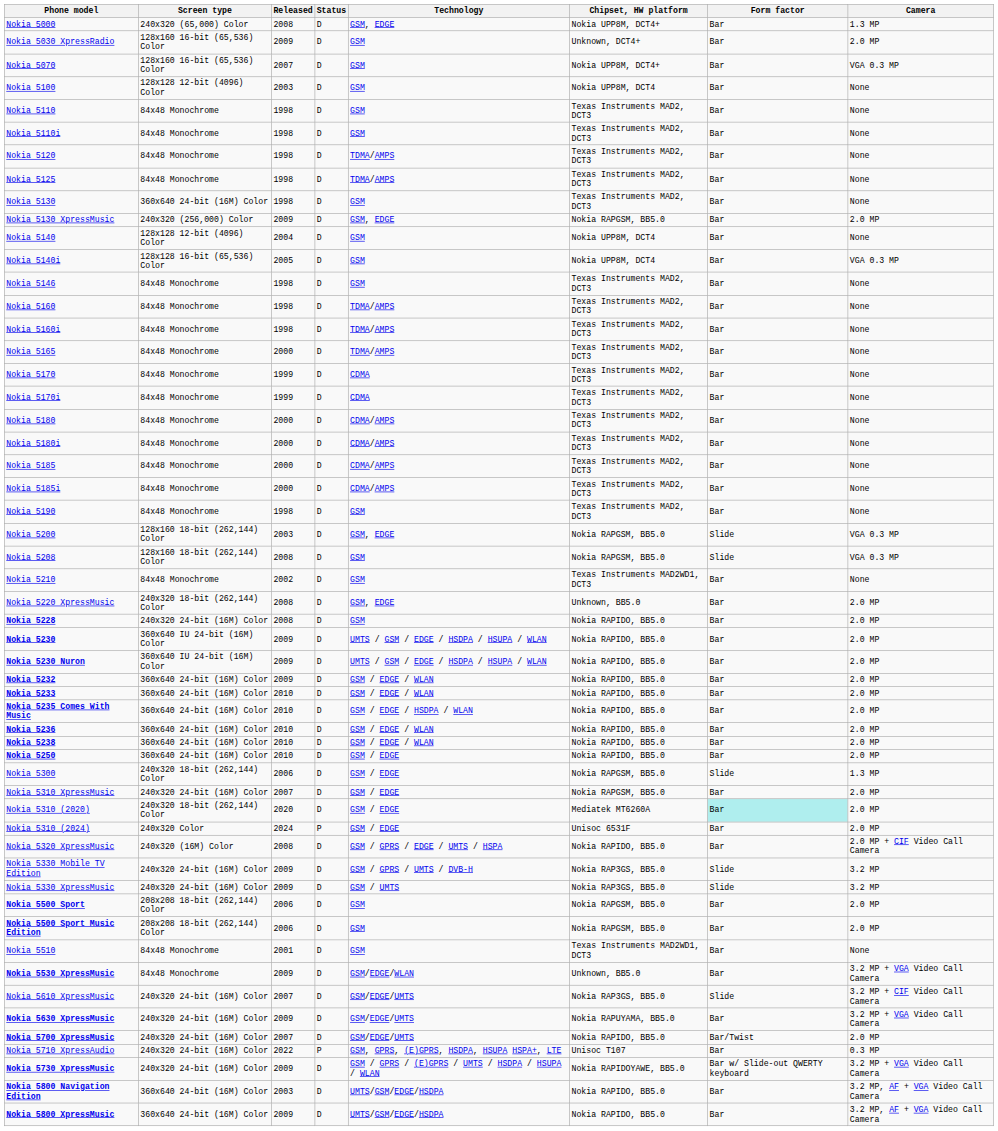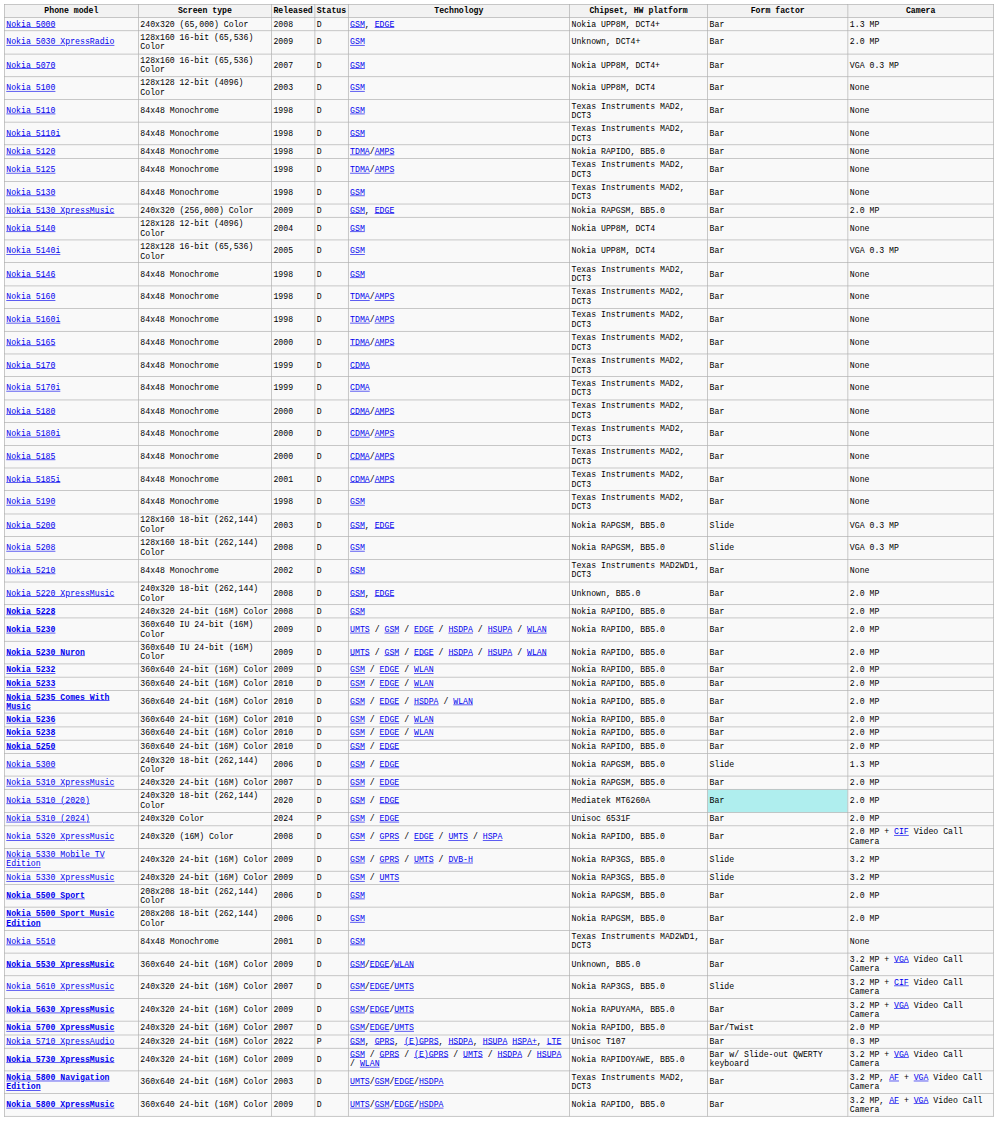 <table class="wikitable sortable">
 <tr>
 <th>Phone model</th>
 <th>Screen type</th>
 <th>Released</th>
 <th>Status</th>
 <th>Technology</th>
 <th>Chipset, HW platform</th>
 <th>Form factor</th>
 <th>Camera</th>
 </tr>
 <tr>
 <td><a href='#'>Nokia 5000</a></td>
 <td>240x320 (65,000) Color</td>
 <td>2008</td>
 <td>D</td>
 <td><a href='#'>GSM</a>, <a href='#'>EDGE</a></td>
 <td>Nokia UPP8M, DCT4+</td>
 <td>Bar</td>
 <td>1.3 MP</td>
 </tr>
 <tr>
 <td><a href='#'>Nokia 5030 XpressRadio</a></td>
 <td>128x160 16-bit (65,536) Color</td>
 <td>2009</td>
 <td>D</td>
 <td><a href='#'>GSM</a></td>
 <td>Unknown, DCT4+</td>
 <td>Bar</td>
 <td>2.0 MP</td>
 </tr>
 <tr>
 <td><a href='#'>Nokia 5070</a></td>
 <td>128x160 16-bit (65,536) Color</td>
 <td>2007</td>
 <td>D</td>
 <td><a href='#'>GSM</a></td>
 <td>Nokia UPP8M, DCT4+</td>
 <td>Bar</td>
 <td>VGA 0.3 MP</td>
 </tr>
 <tr>
 <td><a href='#'>Nokia 5100</a></td>
 <td>128x128 12-bit (4096) Color</td>
 <td>2003</td>
 <td>D</td>
 <td><a href='#'>GSM</a></td>
 <td>Nokia UPP8M, DCT4</td>
 <td>Bar</td>
 <td>None</td>
 </tr>
 <tr>
 <td><a href='#'>Nokia 5110</a></td>
 <td>84x48 Monochrome</td>
 <td>1998</td>
 <td>D</td>
 <td><a href='#'>GSM</a></td>
 <td>Texas Instruments MAD2, DCT3</td>
 <td>Bar</td>
 <td>None</td>
 </tr>
 <tr>
 <td><a href='#'>Nokia 5110i</a></td>
 <td>84x48 Monochrome</td>
 <td>1998</td>
 <td>D</td>
 <td><a href='#'>GSM</a></td>
 <td>Texas Instruments MAD2, DCT3</td>
 <td>Bar</td>
 <td>None</td>
 </tr>
 <tr>
 <td><a href='#'>Nokia 5120</a></td>
 <td>84x48 Monochrome</td>
 <td>1998</td>
 <td>D</td>
 <td><a href='#'>TDMA</a>/<a href='#'>AMPS</a></td>
-<td>Texas Instruments MAD2, DCT3</td>
+<td>Nokia RAPIDO, BB5.0</td>
 <td>Bar</td>
 <td>None</td>
 </tr>
 <tr = 8>
 <td><a href='#'>Nokia 5125</a></td>
 <td>84x48 Monochrome</td>
 <td>1998</td>
 <td>D</td>
 <td><a href='#'>TDMA</a>/<a href='#'>AMPS</a></td>
 <td>Texas Instruments MAD2, DCT3</td>
 <td>Bar</td>
 <td>None</td>
 </tr>
 <tr>
 <td><a href='#'>Nokia 5130</a></td>
-<td>360x640 24-bit (16M) Color</td>
+<td>84x48 Monochrome</td>
 <td>1998</td>
 <td>D</td>
 <td><a href='#'>GSM</a></td>
 <td>Texas Instruments MAD2, DCT3</td>
 <td>Bar</td>
 <td>None</td>
 </tr>
 <tr>
 <td><a href='#'>Nokia 5130 XpressMusic</a></td>
 <td>240x320 (256,000) Color</td>
 <td>2009</td>
 <td>D</td>
 <td><a href='#'>GSM</a>, <a href='#'>EDGE</a></td>
 <td>Nokia RAPGSM, BB5.0</td>
 <td>Bar</td>
 <td>2.0 MP</td>
 </tr>
 <tr>
 <td><a href='#'>Nokia 5140</a></td>
 <td>128x128 12-bit (4096) Color</td>
 <td>2004</td>
 <td>D</td>
 <td><a href='#'>GSM</a></td>
 <td>Nokia UPP8M, DCT4</td>
 <td>Bar</td>
 <td>None</td>
 </tr>
 <tr>
 <td><a href='#'>Nokia 5140i</a></td>
 <td>128x128 16-bit (65,536) Color</td>
 <td>2005</td>
 <td>D</td>
 <td><a href='#'>GSM</a></td>
 <td>Nokia UPP8M, DCT4</td>
 <td>Bar</td>
 <td>VGA 0.3 MP</td>
 </tr>
 <tr>
 <td><a href='#'>Nokia 5146</a></td>
 <td>84x48 Monochrome</td>
 <td>1998</td>
 <td>D</td>
 <td><a href='#'>GSM</a></td>
 <td>Texas Instruments MAD2, DCT3</td>
 <td>Bar</td>
 <td>None</td>
 </tr>
 <tr>
 <td><a href='#'>Nokia 5160</a></td>
 <td>84x48 Monochrome</td>
 <td>1998</td>
 <td>D</td>
 <td><a href='#'>TDMA</a>/<a href='#'>AMPS</a></td>
 <td>Texas Instruments MAD2, DCT3</td>
 <td>Bar</td>
 <td>None</td>
 </tr>
 <tr>
 <td><a href='#'>Nokia 5160i</a></td>
 <td>84x48 Monochrome</td>
 <td>1998</td>
 <td>D</td>
 <td><a href='#'>TDMA</a>/<a href='#'>AMPS</a></td>
 <td>Texas Instruments MAD2, DCT3</td>
 <td>Bar</td>
 <td>None</td>
 </tr>
 <tr>
 <td><a href='#'>Nokia 5165</a></td>
 <td>84x48 Monochrome</td>
 <td>2000</td>
 <td>D</td>
 <td><a href='#'>TDMA</a>/<a href='#'>AMPS</a></td>
 <td>Texas Instruments MAD2, DCT3</td>
 <td>Bar</td>
 <td>None</td>
 </tr>
 <tr>
 <td><a href='#'>Nokia 5170</a></td>
 <td>84x48 Monochrome</td>
 <td>1999</td>
 <td>D</td>
 <td><a href='#'>CDMA</a></td>
 <td>Texas Instruments MAD2, DCT3</td>
 <td>Bar</td>
 <td>None</td>
 </tr>
 <tr>
 <td><a href='#'>Nokia 5170i</a></td>
 <td>84x48 Monochrome</td>
 <td>1999</td>
 <td>D</td>
 <td><a href='#'>CDMA</a></td>
 <td>Texas Instruments MAD2, DCT3</td>
 <td>Bar</td>
 <td>None</td>
 </tr>
 <tr>
 <td><a href='#'>Nokia 5180</a></td>
 <td>84x48 Monochrome</td>
 <td>2000</td>
 <td>D</td>
 <td><a href='#'>CDMA</a>/<a href='#'>AMPS</a></td>
 <td>Texas Instruments MAD2, DCT3</td>
 <td>Bar</td>
 <td>None</td>
 </tr>
 <tr>
 <td><a href='#'>Nokia 5180i</a></td>
 <td>84x48 Monochrome</td>
 <td>2000</td>
 <td>D</td>
 <td><a href='#'>CDMA</a>/<a href='#'>AMPS</a></td>
 <td>Texas Instruments MAD2, DCT3</td>
 <td>Bar</td>
 <td>None</td>
 </tr>
 <tr>
 <td><a href='#'>Nokia 5185</a></td>
 <td>84x48 Monochrome</td>
 <td>2000</td>
 <td>D</td>
 <td><a href='#'>CDMA</a>/<a href='#'>AMPS</a></td>
 <td>Texas Instruments MAD2, DCT3</td>
 <td>Bar</td>
 <td>None</td>
 </tr>
 <tr>
 <td><a href='#'>Nokia 5185i</a></td>
 <td>84x48 Monochrome</td>
-<td>2000</td>
+<td>2001</td>
 <td>D</td>
 <td><a href='#'>CDMA</a>/<a href='#'>AMPS</a></td>
 <td>Texas Instruments MAD2, DCT3</td>
 <td>Bar</td>
 <td>None</td>
 </tr>
 <tr>
 <td><a href='#'>Nokia 5190</a></td>
 <td>84x48 Monochrome</td>
 <td>1998</td>
 <td>D</td>
 <td><a href='#'>GSM</a></td>
 <td>Texas Instruments MAD2, DCT3</td>
 <td>Bar</td>
 <td>None</td>
 </tr>
 <tr>
 <td><a href='#'>Nokia 5200</a></td>
 <td>128x160 18-bit (262,144) Color</td>
 <td>2003</td>
 <td>D</td>
 <td><a href='#'>GSM</a>, <a href='#'>EDGE</a></td>
 <td>Nokia RAPGSM, BB5.0</td>
 <td>Slide</td>
 <td>VGA 0.3 MP</td>
 </tr>
 <tr>
 <td><a href='#'>Nokia 5208</a></td>
 <td>128x160 18-bit (262,144) Color</td>
 <td>2008</td>
 <td>D</td>
 <td><a href='#'>GSM</a></td>
 <td>Nokia RAPGSM, BB5.0</td>
 <td>Slide</td>
 <td>VGA 0.3 MP</td>
 </tr>
 <tr>
 <td><a href='#'>Nokia 5210</a></td>
 <td>84x48 Monochrome</td>
 <td>2002</td>
 <td>D</td>
 <td><a href='#'>GSM</a></td>
 <td>Texas Instruments MAD2WD1, DCT3</td>
 <td>Bar</td>
 <td>None</td>
 </tr>
 <tr>
 <td><a href='#'>Nokia 5220 XpressMusic</a></td>
 <td>240x320 18-bit (262,144) Color</td>
 <td>2008</td>
 <td>D</td>
 <td><a href='#'>GSM</a>, <a href='#'>EDGE</a></td>
 <td>Unknown, BB5.0</td>
 <td>Bar</td>
 <td>2.0 MP</td>
 </tr>
 <tr>
 <td><strong><a href='#'>Nokia 5228</a></strong></td>
 <td>240x320 24-bit (16M) Color</td>
 <td>2008</td>
 <td>D</td>
 <td><a href='#'>GSM</a></td>
 <td>Nokia RAPIDO, BB5.0</td>
 <td>Bar</td>
 <td>2.0 MP</td>
 </tr>
 <tr>
 <td><strong><a href='#'>Nokia 5230</a></strong></td>
 <td>360x640 IU 24-bit (16M) Color</td>
 <td>2009</td>
 <td>D</td>
 <td><a href='#'>UMTS</a> / <a href='#'>GSM</a> / <a href='#'>EDGE</a> / <a href='#'>HSDPA</a> / <a href='#'>HSUPA</a> / <a href='#'>WLAN</a></td>
 <td>Nokia RAPIDO, BB5.0</td>
 <td>Bar</td>
 <td>2.0 MP</td>
 </tr>
 <tr>
 <td><strong><a href='#'>Nokia 5230 Nuron</a></strong></td>
 <td>360x640 IU 24-bit (16M) Color</td>
 <td>2009</td>
 <td>D</td>
 <td><a href='#'>UMTS</a> / <a href='#'>GSM</a> / <a href='#'>EDGE</a> / <a href='#'>HSDPA</a> / <a href='#'>HSUPA</a> / <a href='#'>WLAN</a></td>
 <td>Nokia RAPIDO, BB5.0</td>
 <td>Bar</td>
 <td>2.0 MP</td>
 </tr>
 <tr>
 <td><strong><a href='#'>Nokia 5232</a></strong></td>
 <td>360x640 24-bit (16M) Color</td>
 <td>2009</td>
 <td>D</td>
 <td><a href='#'>GSM</a> / <a href='#'>EDGE</a> / <a href='#'>WLAN</a></td>
 <td>Nokia RAPIDO, BB5.0</td>
 <td>Bar</td>
 <td>2.0 MP</td>
 </tr>
 <tr>
 <td><strong><a href='#'>Nokia 5233</a></strong></td>
 <td>360x640 24-bit (16M) Color</td>
 <td>2010</td>
 <td>D</td>
 <td><a href='#'>GSM</a> / <a href='#'>EDGE</a> / <a href='#'>WLAN</a></td>
 <td>Nokia RAPIDO, BB5.0</td>
 <td>Bar</td>
 <td>2.0 MP</td>
 </tr>
 <tr>
 <td><strong><a href='#'>Nokia 5235 Comes With Music</a></strong></td>
 <td>360x640 24-bit (16M) Color</td>
 <td>2010</td>
 <td>D</td>
 <td><a href='#'>GSM</a> / <a href='#'>EDGE</a> / <a href='#'>HSDPA</a> / <a href='#'>WLAN</a></td>
 <td>Nokia RAPIDO, BB5.0</td>
 <td>Bar</td>
 <td>2.0 MP</td>
 </tr>
 <tr>
 <td><strong><a href='#'>Nokia 5236</a></strong></td>
 <td>360x640 24-bit (16M) Color</td>
 <td>2010</td>
 <td>D</td>
 <td><a href='#'>GSM</a> / <a href='#'>EDGE</a> / <a href='#'>WLAN</a></td>
 <td>Nokia RAPIDO, BB5.0</td>
 <td>Bar</td>
 <td>2.0 MP</td>
 </tr>
 <tr>
 <td><strong><a href='#'>Nokia 5238</a></strong></td>
 <td>360x640 24-bit (16M) Color</td>
 <td>2010</td>
 <td>D</td>
 <td><a href='#'>GSM</a> / <a href='#'>EDGE</a> / <a href='#'>WLAN</a></td>
 <td>Nokia RAPIDO, BB5.0</td>
 <td>Bar</td>
 <td>2.0 MP</td>
 </tr>
 <tr>
 <td><strong><a href='#'>Nokia 5250</a></strong></td>
 <td>360x640 24-bit (16M) Color</td>
 <td>2010</td>
 <td>D</td>
 <td><a href='#'>GSM</a> / <a href='#'>EDGE</a></td>
 <td>Nokia RAPIDO, BB5.0</td>
 <td>Bar</td>
 <td>2.0 MP</td>
 </tr>
 <tr>
 <td><a href='#'>Nokia 5300</a></td>
 <td>240x320 18-bit (262,144) Color</td>
 <td>2006</td>
 <td>D</td>
 <td><a href='#'>GSM</a> / <a href='#'>EDGE</a></td>
 <td>Nokia RAPGSM, BB5.0</td>
 <td>Slide</td>
 <td>1.3 MP</td>
 </tr>
 <tr>
 <td><a href='#'>Nokia 5310 XpressMusic</a></td>
 <td>240x320 24-bit (16M) Color</td>
 <td>2007</td>
 <td>D</td>
 <td><a href='#'>GSM</a> / <a href='#'>EDGE</a></td>
 <td>Nokia RAPGSM, BB5.0</td>
 <td>Bar</td>
 <td>2.0 MP</td>
 </tr>
 <tr>
 <td><a href='#'>Nokia 5310 (2020)</a></td>
 <td>240x320 18-bit (262,144) Color</td>
 <td>2020</td>
 <td>D</td>
 <td><a href='#'>GSM</a> / <a href='#'>EDGE</a></td>
 <td>Mediatek MT6260A</td>
 <td style="background: paleturquoise;">Bar</td>
 <td>2.0 MP</td>
 </tr>
 <tr>
 <td><a href='#'>Nokia 5310 (2024)</a></td>
 <td>240x320 Color</td>
 <td>2024</td>
 <td>P</td>
 <td><a href='#'>GSM</a> / <a href='#'>EDGE</a></td>
 <td>Unisoc 6531F</td>
 <td>Bar</td>
 <td>2.0 MP</td>
 </tr>
 <tr>
 <td><a href='#'>Nokia 5320 XpressMusic</a></td>
 <td>240x320 (16M) Color</td>
 <td>2008</td>
 <td>D</td>
 <td><a href='#'>GSM</a> / <a href='#'>GPRS</a> / <a href='#'>EDGE</a> / <a href='#'>UMTS</a> / <a href='#'>HSPA</a></td>
 <td>Nokia RAPIDO, BB5.0</td>
 <td>Bar</td>
 <td>2.0 MP + <a href='#'>CIF</a> Video Call Camera</td>
 </tr>
 <tr>
 <td><a href='#'>Nokia 5330 Mobile TV Edition</a></td>
 <td>240x320 24-bit (16M) Color</td>
 <td>2009</td>
 <td>D</td>
 <td><a href='#'>GSM</a> / <a href='#'>GPRS</a> / <a href='#'>UMTS</a> / <a href='#'>DVB-H</a></td>
 <td>Nokia RAP3GS, BB5.0</td>
 <td>Slide</td>
 <td>3.2 MP</td>
 </tr>
 <tr>
 <td><a href='#'>Nokia 5330 XpressMusic</a></td>
 <td>240x320 24-bit (16M) Color</td>
 <td>2009</td>
 <td>D</td>
 <td><a href='#'>GSM</a> / <a href='#'>UMTS</a></td>
 <td>Nokia RAP3GS, BB5.0</td>
 <td>Slide</td>
 <td>3.2 MP</td>
 </tr>
 <tr>
 <td><strong><a href='#'>Nokia 5500 Sport</a></strong></td>
 <td>208x208 18-bit (262,144) Color</td>
 <td>2006</td>
 <td>D</td>
 <td><a href='#'>GSM</a></td>
 <td>Nokia RAPGSM, BB5.0</td>
 <td>Bar</td>
 <td>2.0 MP</td>
 </tr>
 <tr>
 <td><strong><a href='#'>Nokia 5500 Sport Music Edition</a></strong></td>
 <td>208x208 18-bit (262,144) Color</td>
 <td>2006</td>
 <td>D</td>
 <td><a href='#'>GSM</a></td>
 <td>Nokia RAPGSM, BB5.0</td>
 <td>Bar</td>
 <td>2.0 MP</td>
 </tr>
 <tr>
 <td><a href='#'>Nokia 5510</a></td>
 <td>84x48 Monochrome</td>
 <td>2001</td>
 <td>D</td>
 <td><a href='#'>GSM</a></td>
 <td>Texas Instruments MAD2WD1, DCT3</td>
 <td>Bar</td>
 <td>None</td>
 </tr>
 <tr>
 <td><strong><a href='#'>Nokia 5530 XpressMusic</a></strong></td>
-<td>84x48 Monochrome</td>
+<td>360x640 24-bit (16M) Color</td>
 <td>2009</td>
 <td>D</td>
 <td><a href='#'>GSM</a>/<a href='#'>EDGE</a>/<a href='#'>WLAN</a></td>
 <td>Unknown, BB5.0</td>
 <td>Bar</td>
 <td>3.2 MP + <a href='#'>VGA</a> Video Call Camera</td>
 </tr>
 <tr>
 <td><a href='#'>Nokia 5610 XpressMusic</a></td>
 <td>240x320 24-bit (16M) Color</td>
 <td>2007</td>
 <td>D</td>
 <td><a href='#'>GSM</a>/<a href='#'>EDGE</a>/<a href='#'>UMTS</a></td>
 <td>Nokia RAP3GS, BB5.0</td>
 <td>Slide</td>
 <td>3.2 MP + <a href='#'>CIF</a> Video Call Camera</td>
 </tr>
 <tr>
 <td><strong><a href='#'>Nokia 5630 XpressMusic</a></strong></td>
 <td>240x320 24-bit (16M) Color</td>
 <td>2009</td>
 <td>D</td>
 <td><a href='#'>GSM</a>/<a href='#'>EDGE</a>/<a href='#'>UMTS</a></td>
 <td>Nokia RAPUYAMA, BB5.0</td>
 <td>Bar</td>
 <td>3.2 MP + <a href='#'>VGA</a> Video Call Camera</td>
 </tr>
 <tr>
 <td><strong><a href='#'>Nokia 5700 XpressMusic</a></strong></td>
 <td>240x320 24-bit (16M) Color</td>
 <td>2007</td>
 <td>D</td>
 <td><a href='#'>GSM</a>/<a href='#'>EDGE</a>/<a href='#'>UMTS</a></td>
 <td>Nokia RAPIDO, BB5.0</td>
 <td>Bar/Twist</td>
 <td>2.0 MP</td>
 </tr>
 <tr>
 <td><a href='#'>Nokia 5710 XpressAudio</a></td>
 <td>240x320 24-bit (16M) Color</td>
 <td>2022</td>
 <td>P</td>
 <td><a href='#'>GSM</a>, <a href='#'>GPRS</a>, <a href='#'>(E)GPRS</a>, <a href='#'>HSDPA</a>, <a href='#'>HSUPA</a> <a href='#'>HSPA+</a>, <a href='#'>LTE</a></td>
 <td>Unisoc T107</td>
 <td>Bar</td>
 <td>0.3 MP</td>
 </tr>
 <tr>
 <td><strong><a href='#'>Nokia 5730 XpressMusic</a></strong></td>
 <td>240x320 24-bit (16M) Color</td>
 <td>2009</td>
 <td>D</td>
 <td><a href='#'>GSM</a> / <a href='#'>GPRS</a> / <a href='#'>(E)GPRS</a> / <a href='#'>UMTS</a> / <a href='#'>HSDPA</a> / <a href='#'>HSUPA</a> / <a href='#'>WLAN</a></td>
 <td>Nokia RAPIDOYAWE, BB5.0</td>
 <td>Bar w/ Slide-out QWERTY keyboard</td>
 <td>3.2 MP + <a href='#'>VGA</a> Video Call Camera</td>
 </tr>
 <tr>
 <td><strong><a href='#'>Nokia 5800 Navigation Edition</a></strong></td>
 <td>360x640 24-bit (16M) Color</td>
 <td>2003</td>
 <td>D</td>
 <td><a href='#'>UMTS</a>/<a href='#'>GSM</a>/<a href='#'>EDGE</a>/<a href='#'>HSDPA</a></td>
-<td>Nokia RAPIDO, BB5.0</td>
+<td>Texas Instruments MAD2, DCT3</td>
 <td>Bar</td>
 <td>3.2 MP, <a href='#'>AF</a> + <a href='#'>VGA</a> Video Call Camera</td>
 </tr>
 <tr>
 <td><strong><a href='#'>Nokia 5800 XpressMusic</a></strong></td>
 <td>360x640 24-bit (16M) Color</td>
 <td>2009</td>
 <td>D</td>
 <td><a href='#'>UMTS</a>/<a href='#'>GSM</a>/<a href='#'>EDGE</a>/<a href='#'>HSDPA</a></td>
 <td>Nokia RAPIDO, BB5.0</td>
 <td>Bar</td>
 <td>3.2 MP, <a href='#'>AF</a> + <a href='#'>VGA</a> Video Call Camera</td>
 </tr>
 </table>
